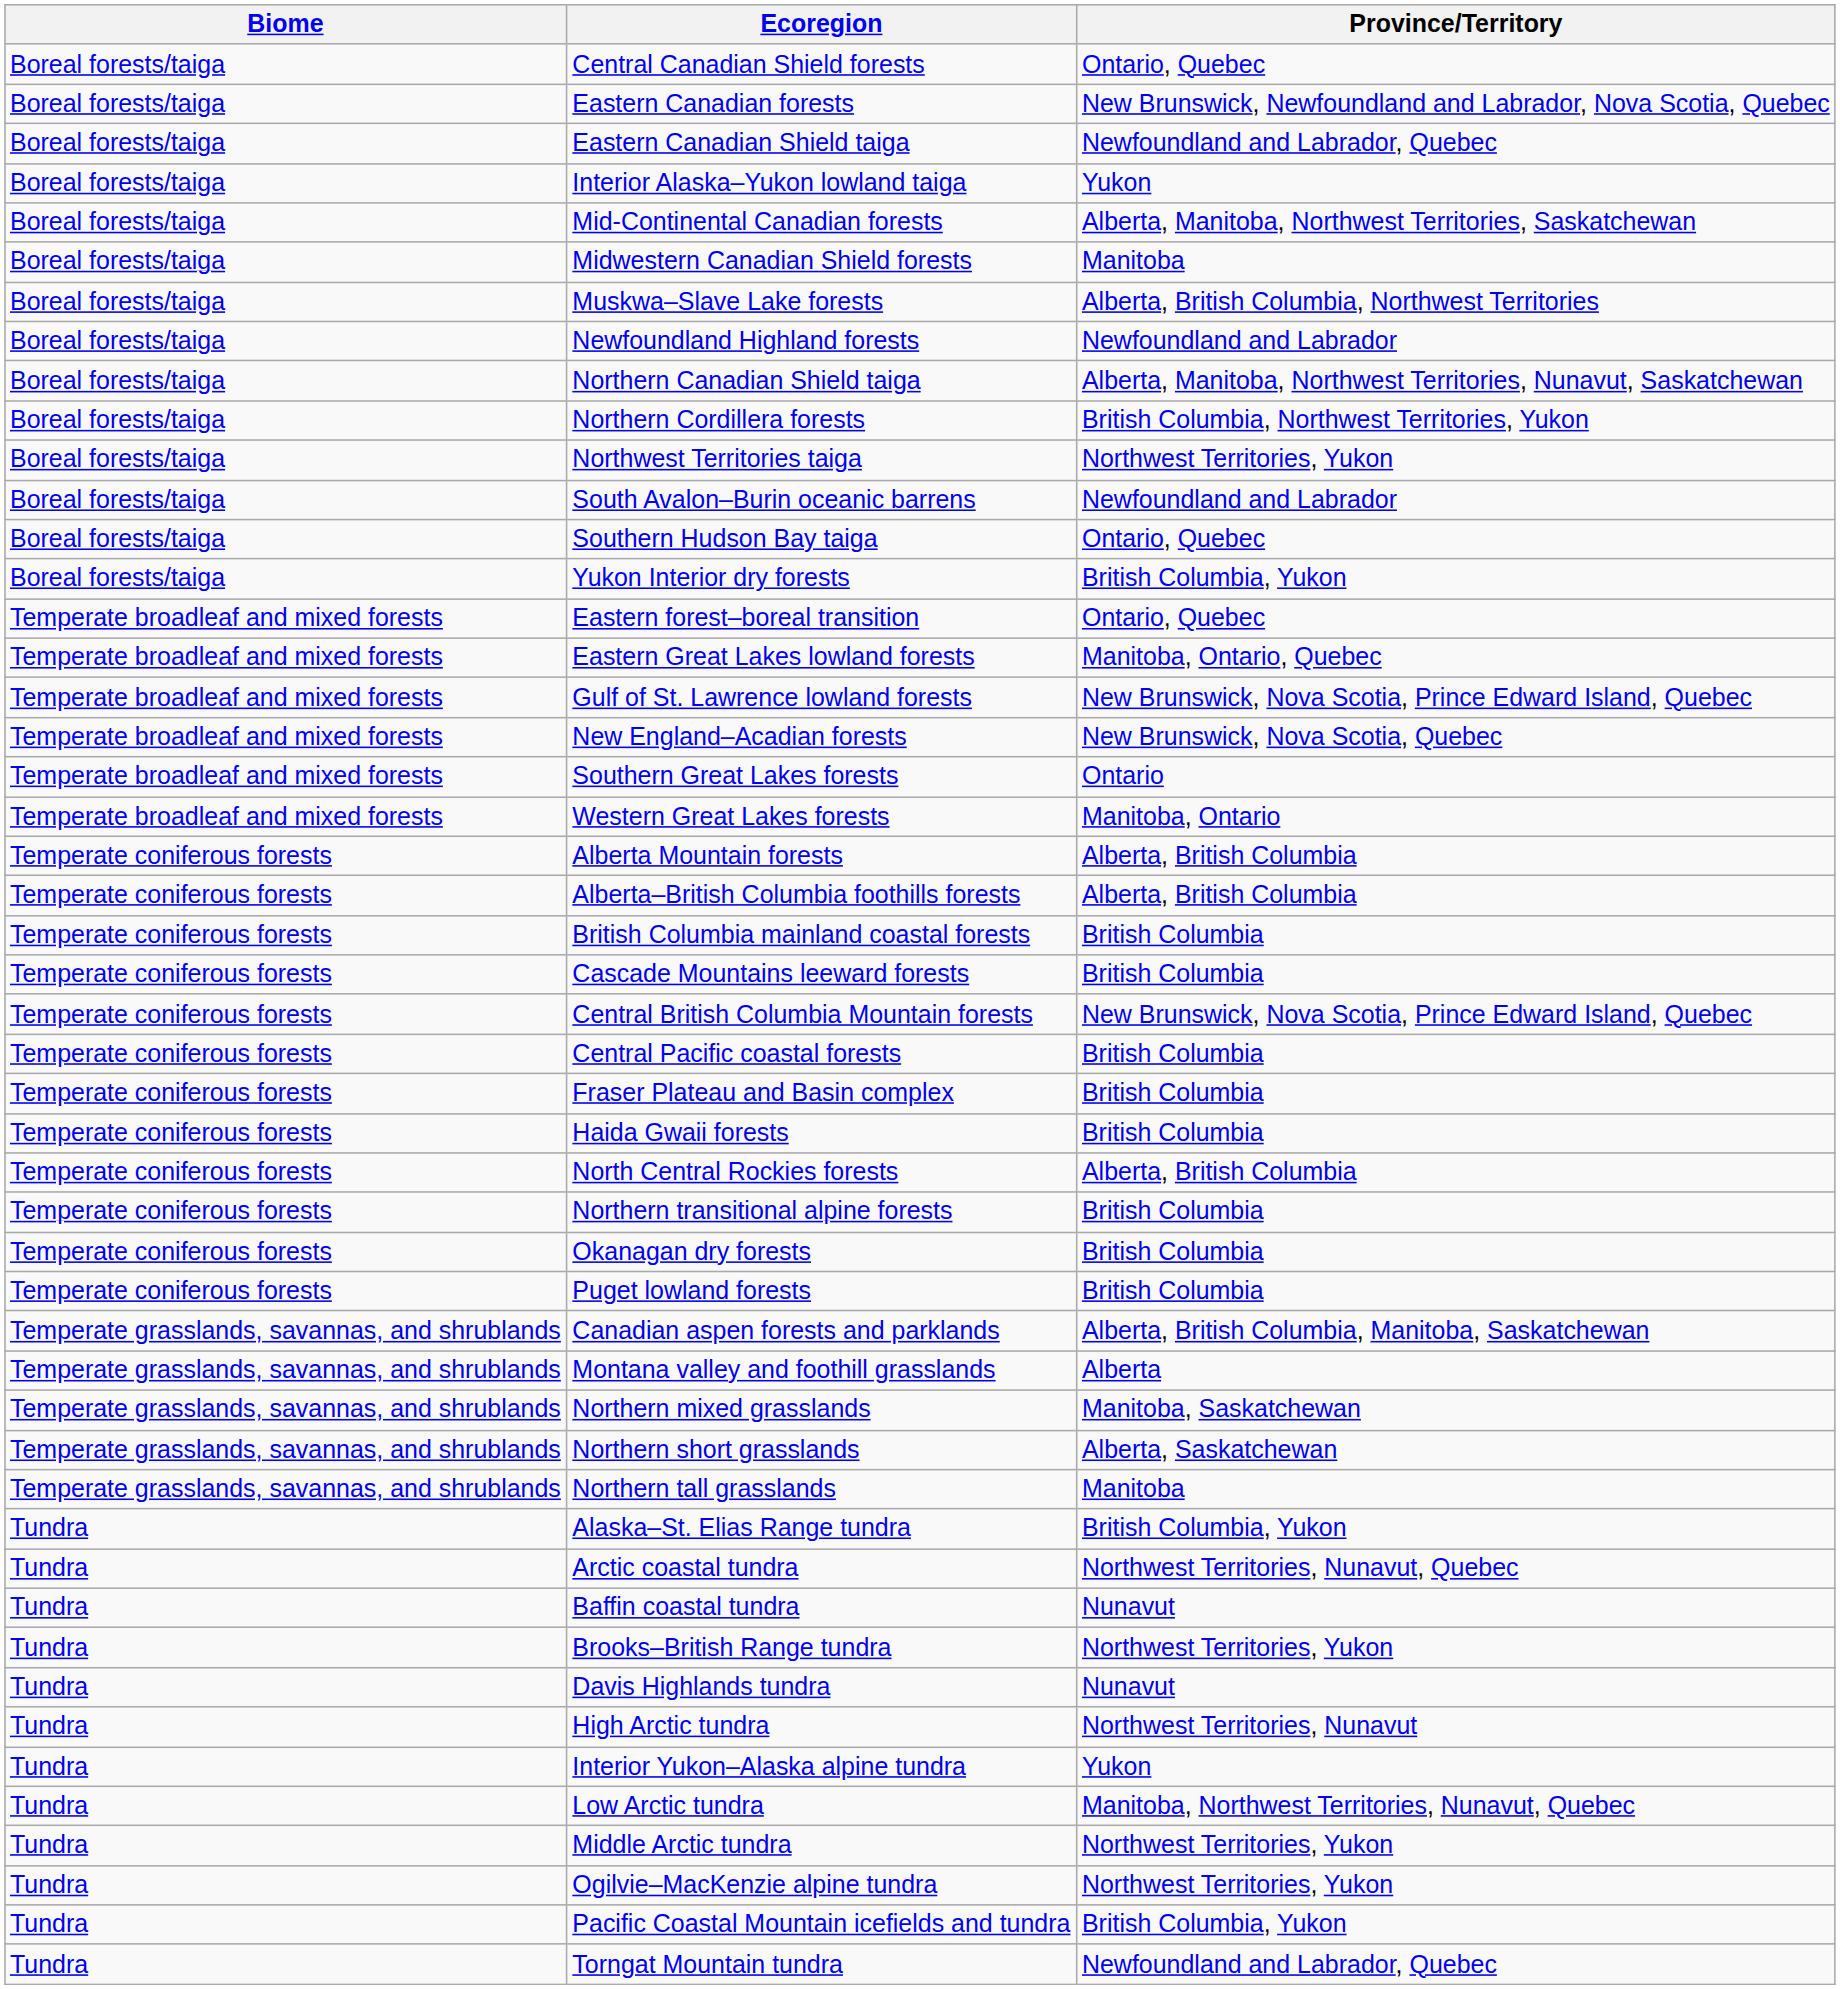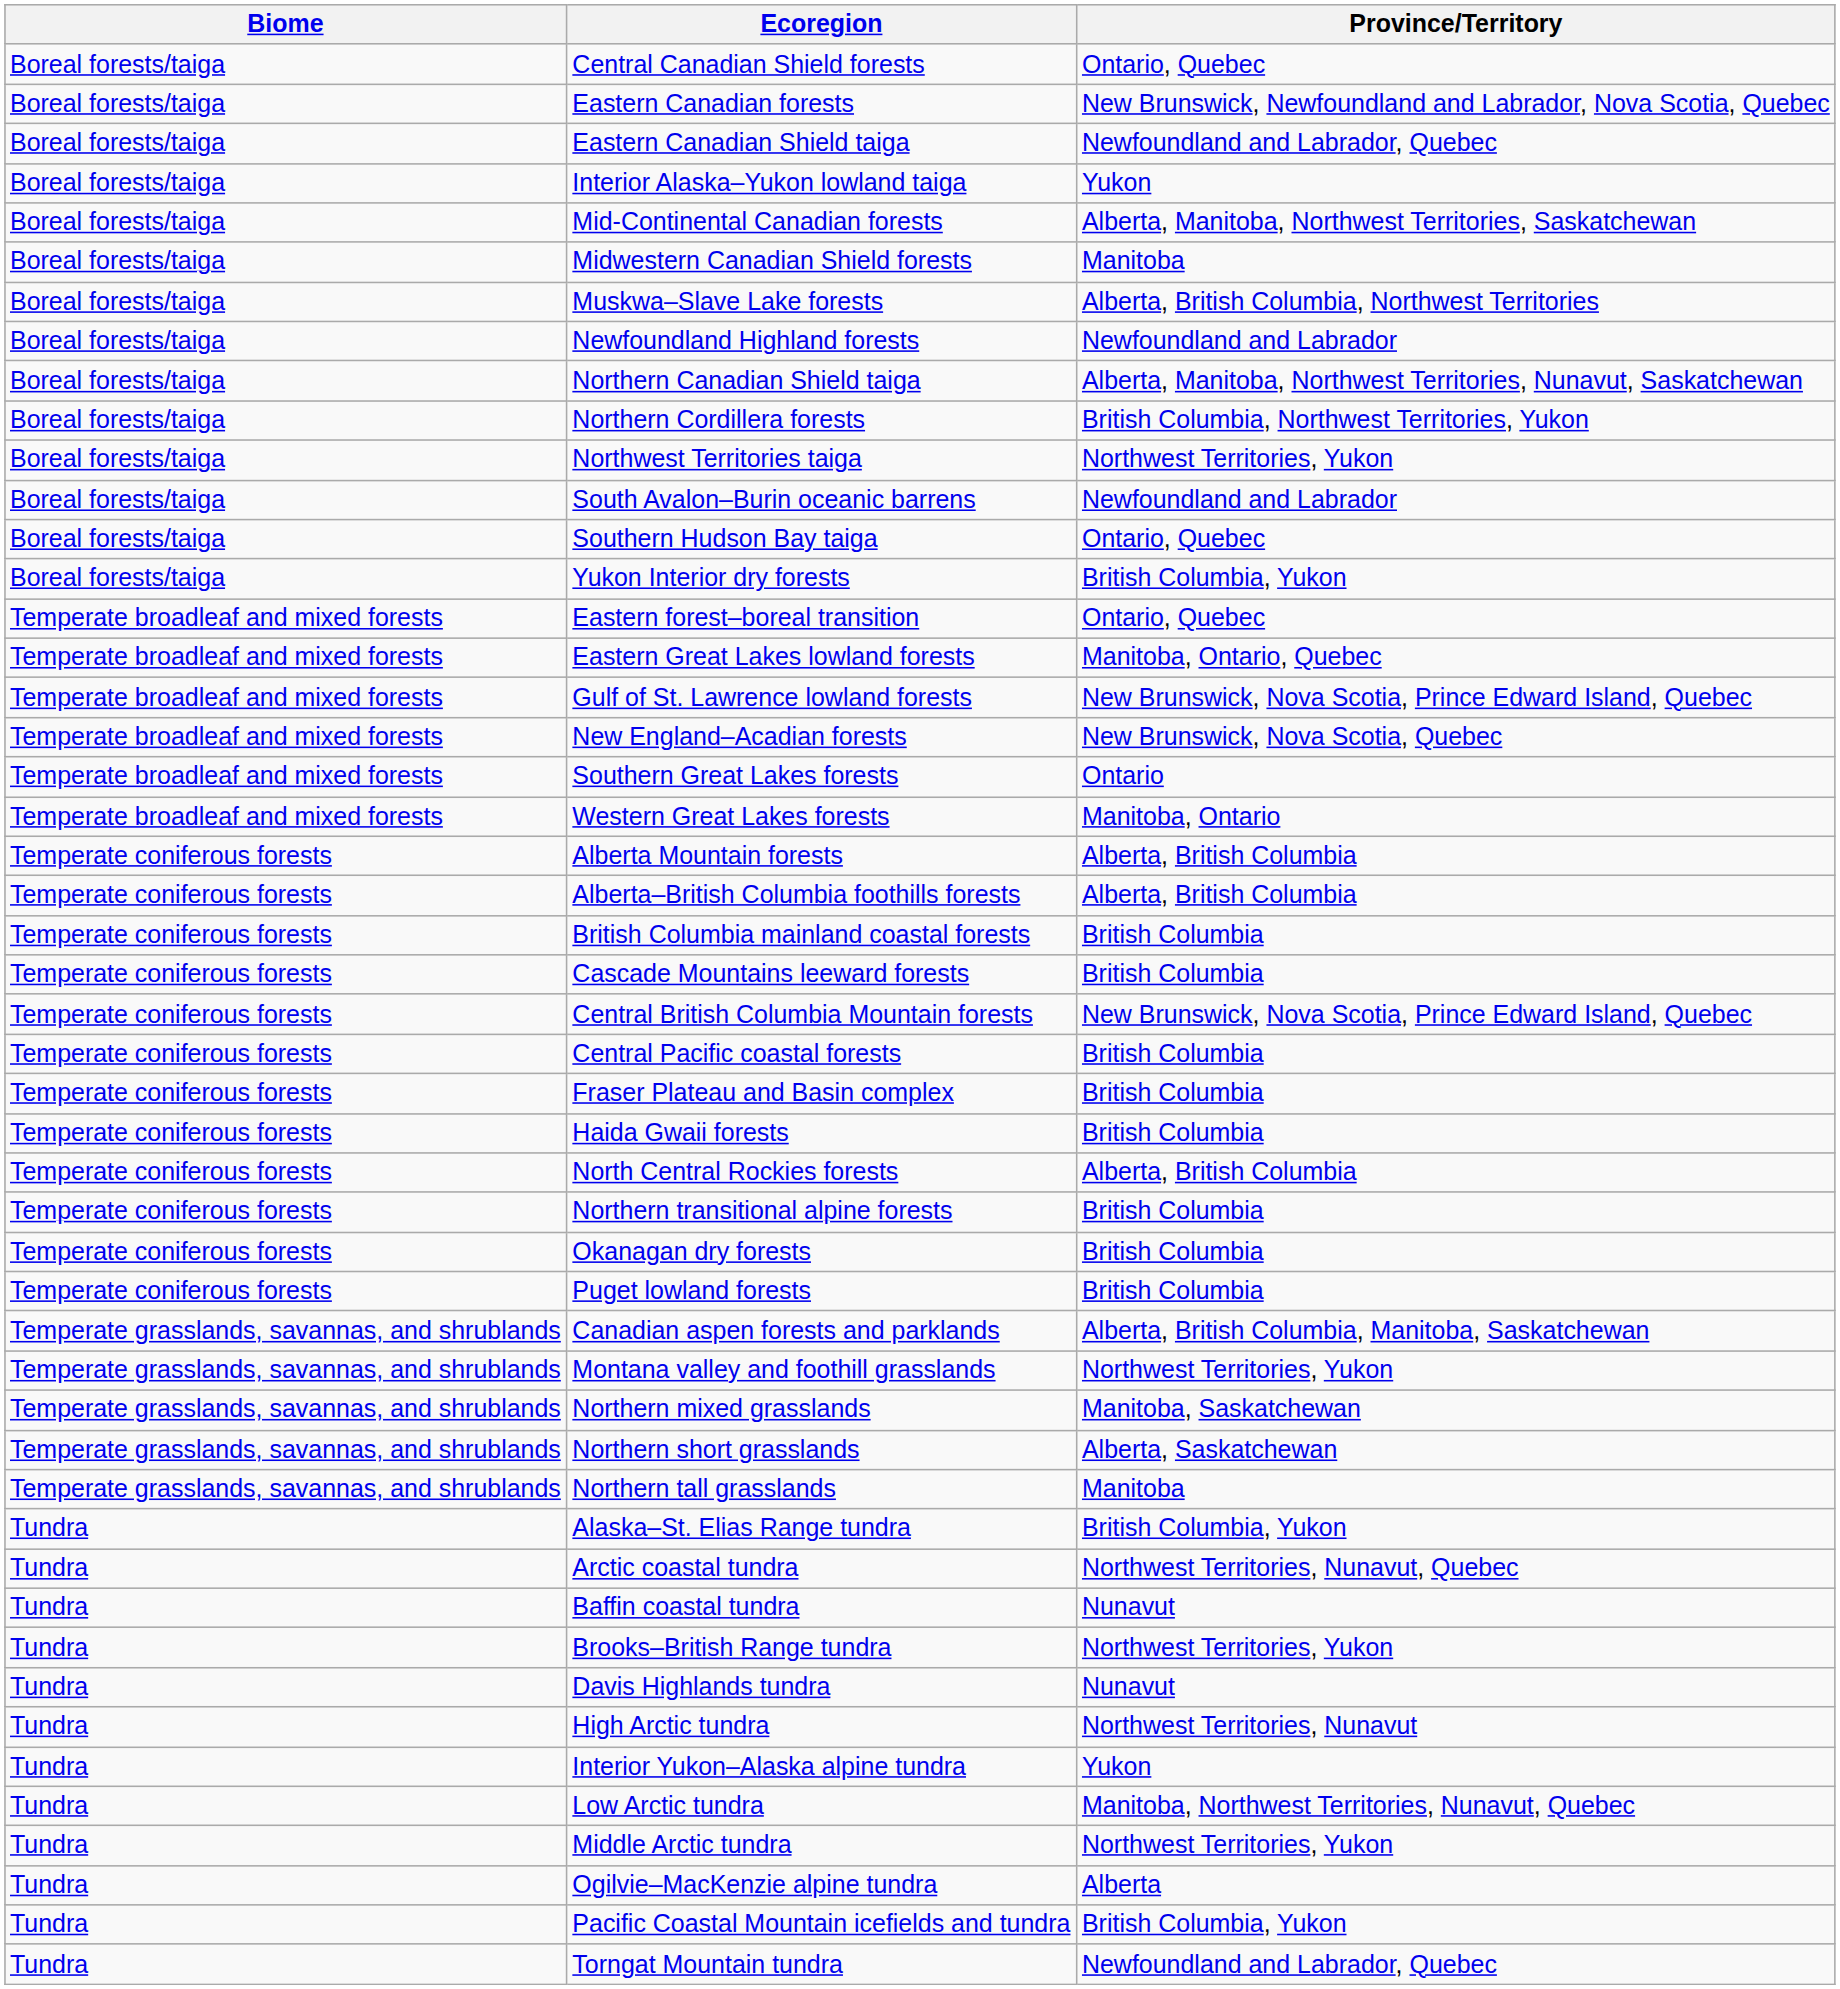 <table class="wikitable sortable" style="margin: 1em auto 1em auto">
 <tr>
 <th><strong><a href='#'>Biome</a></strong></th>
 <th><strong><a href='#'>Ecoregion</a></strong></th>
 <th><strong>Province/Territory</strong></th>
 </tr>
 <tr>
 <td><a href='#'>Boreal forests/taiga</a></td>
 <td><a href='#'>Central Canadian Shield forests</a></td>
 <td><a href='#'>Ontario</a>, <a href='#'>Quebec</a></td>
 </tr>
 <tr>
 <td><a href='#'>Boreal forests/taiga</a></td>
 <td><a href='#'>Eastern Canadian forests</a></td>
 <td><a href='#'>New Brunswick</a>, <a href='#'>Newfoundland and Labrador</a>, <a href='#'>Nova Scotia</a>, <a href='#'>Quebec</a></td>
 </tr>
 <tr>
 <td><a href='#'>Boreal forests/taiga</a></td>
 <td><a href='#'>Eastern Canadian Shield taiga</a></td>
 <td><a href='#'>Newfoundland and Labrador</a>, <a href='#'>Quebec</a></td>
 </tr>
 <tr>
 <td><a href='#'>Boreal forests/taiga</a></td>
 <td><a href='#'>Interior Alaska–Yukon lowland taiga</a></td>
 <td><a href='#'>Yukon</a></td>
 </tr>
 <tr>
 <td><a href='#'>Boreal forests/taiga</a></td>
 <td><a href='#'>Mid-Continental Canadian forests</a></td>
 <td><a href='#'>Alberta</a>, <a href='#'>Manitoba</a>, <a href='#'>Northwest Territories</a>, <a href='#'>Saskatchewan</a></td>
 </tr>
 <tr>
 <td><a href='#'>Boreal forests/taiga</a></td>
 <td><a href='#'>Midwestern Canadian Shield forests</a></td>
 <td><a href='#'>Manitoba</a></td>
 </tr>
 <tr>
 <td><a href='#'>Boreal forests/taiga</a></td>
 <td><a href='#'>Muskwa–Slave Lake forests</a></td>
 <td><a href='#'>Alberta</a>, <a href='#'>British Columbia</a>, <a href='#'>Northwest Territories</a></td>
 </tr>
 <tr>
 <td><a href='#'>Boreal forests/taiga</a></td>
 <td><a href='#'>Newfoundland Highland forests</a></td>
 <td><a href='#'>Newfoundland and Labrador</a></td>
 </tr>
 <tr>
 <td><a href='#'>Boreal forests/taiga</a></td>
 <td><a href='#'>Northern Canadian Shield taiga</a></td>
 <td><a href='#'>Alberta</a>, <a href='#'>Manitoba</a>, <a href='#'>Northwest Territories</a>, <a href='#'>Nunavut</a>, <a href='#'>Saskatchewan</a></td>
 </tr>
 <tr>
 <td><a href='#'>Boreal forests/taiga</a></td>
 <td><a href='#'>Northern Cordillera forests</a></td>
 <td><a href='#'>British Columbia</a>, <a href='#'>Northwest Territories</a>, <a href='#'>Yukon</a></td>
 </tr>
 <tr>
 <td><a href='#'>Boreal forests/taiga</a></td>
 <td><a href='#'>Northwest Territories taiga</a></td>
 <td><a href='#'>Northwest Territories</a>, <a href='#'>Yukon</a></td>
 </tr>
 <tr>
 <td><a href='#'>Boreal forests/taiga</a></td>
 <td><a href='#'>South Avalon–Burin oceanic barrens</a></td>
 <td><a href='#'>Newfoundland and Labrador</a></td>
 </tr>
 <tr>
 <td><a href='#'>Boreal forests/taiga</a></td>
 <td><a href='#'>Southern Hudson Bay taiga</a></td>
 <td><a href='#'>Ontario</a>, <a href='#'>Quebec</a></td>
 </tr>
 <tr>
 <td><a href='#'>Boreal forests/taiga</a></td>
 <td><a href='#'>Yukon Interior dry forests</a></td>
 <td><a href='#'>British Columbia</a>, <a href='#'>Yukon</a></td>
 </tr>
 <tr>
 <td><a href='#'>Temperate broadleaf and mixed forests</a></td>
 <td><a href='#'>Eastern forest–boreal transition</a></td>
 <td><a href='#'>Ontario</a>, <a href='#'>Quebec</a></td>
 </tr>
 <tr>
 <td><a href='#'>Temperate broadleaf and mixed forests</a></td>
 <td><a href='#'>Eastern Great Lakes lowland forests</a></td>
 <td><a href='#'>Manitoba</a>, <a href='#'>Ontario</a>, <a href='#'>Quebec</a></td>
 </tr>
 <tr>
 <td><a href='#'>Temperate broadleaf and mixed forests</a></td>
 <td><a href='#'>Gulf of St. Lawrence lowland forests</a></td>
 <td><a href='#'>New Brunswick</a>, <a href='#'>Nova Scotia</a>, <a href='#'>Prince Edward Island</a>, <a href='#'>Quebec</a></td>
 </tr>
 <tr>
 <td><a href='#'>Temperate broadleaf and mixed forests</a></td>
 <td><a href='#'>New England–Acadian forests</a></td>
 <td><a href='#'>New Brunswick</a>, <a href='#'>Nova Scotia</a>, <a href='#'>Quebec</a></td>
 </tr>
 <tr>
 <td><a href='#'>Temperate broadleaf and mixed forests</a></td>
 <td><a href='#'>Southern Great Lakes forests</a></td>
 <td><a href='#'>Ontario</a></td>
 </tr>
 <tr>
 <td><a href='#'>Temperate broadleaf and mixed forests</a></td>
 <td><a href='#'>Western Great Lakes forests</a></td>
 <td><a href='#'>Manitoba</a>, <a href='#'>Ontario</a></td>
 </tr>
 <tr>
 <td><a href='#'>Temperate coniferous forests</a></td>
 <td><a href='#'>Alberta Mountain forests</a></td>
 <td><a href='#'>Alberta</a>, <a href='#'>British Columbia</a></td>
 </tr>
 <tr>
 <td><a href='#'>Temperate coniferous forests</a></td>
 <td><a href='#'>Alberta–British Columbia foothills forests</a></td>
 <td><a href='#'>Alberta</a>, <a href='#'>British Columbia</a></td>
 </tr>
 <tr>
 <td><a href='#'>Temperate coniferous forests</a></td>
 <td><a href='#'>British Columbia mainland coastal forests</a></td>
 <td><a href='#'>British Columbia</a></td>
 </tr>
 <tr>
 <td><a href='#'>Temperate coniferous forests</a></td>
 <td><a href='#'>Cascade Mountains leeward forests</a></td>
 <td><a href='#'>British Columbia</a></td>
 </tr>
 <tr>
 <td><a href='#'>Temperate coniferous forests</a></td>
 <td><a href='#'>Central British Columbia Mountain forests</a></td>
 <td><a href='#'>New Brunswick</a>, <a href='#'>Nova Scotia</a>, <a href='#'>Prince Edward Island</a>, <a href='#'>Quebec</a></td>
 </tr>
 <tr>
 <td><a href='#'>Temperate coniferous forests</a></td>
 <td><a href='#'>Central Pacific coastal forests</a></td>
 <td><a href='#'>British Columbia</a></td>
 </tr>
 <tr>
 <td><a href='#'>Temperate coniferous forests</a></td>
 <td><a href='#'>Fraser Plateau and Basin complex</a></td>
 <td><a href='#'>British Columbia</a></td>
 </tr>
 <tr>
 <td><a href='#'>Temperate coniferous forests</a></td>
 <td><a href='#'>Haida Gwaii forests</a></td>
 <td><a href='#'>British Columbia</a></td>
 </tr>
 <tr>
 <td><a href='#'>Temperate coniferous forests</a></td>
 <td><a href='#'>North Central Rockies forests</a></td>
 <td><a href='#'>Alberta</a>, <a href='#'>British Columbia</a></td>
 </tr>
 <tr>
 <td><a href='#'>Temperate coniferous forests</a></td>
 <td><a href='#'>Northern transitional alpine forests</a></td>
 <td><a href='#'>British Columbia</a></td>
 </tr>
 <tr>
 <td><a href='#'>Temperate coniferous forests</a></td>
 <td><a href='#'>Okanagan dry forests</a></td>
 <td><a href='#'>British Columbia</a></td>
 </tr>
 <tr>
 <td><a href='#'>Temperate coniferous forests</a></td>
 <td><a href='#'>Puget lowland forests</a></td>
 <td><a href='#'>British Columbia</a></td>
 </tr>
 <tr>
 <td><a href='#'>Temperate grasslands, savannas, and shrublands</a></td>
 <td><a href='#'>Canadian aspen forests and parklands</a></td>
 <td><a href='#'>Alberta</a>, <a href='#'>British Columbia</a>, <a href='#'>Manitoba</a>, <a href='#'>Saskatchewan</a></td>
 </tr>
 <tr>
 <td><a href='#'>Temperate grasslands, savannas, and shrublands</a></td>
 <td><a href='#'>Montana valley and foothill grasslands</a></td>
-<td><a href='#'>Alberta</a></td>
+<td><a href='#'>Northwest Territories</a>, <a href='#'>Yukon</a></td>
 </tr>
 <tr>
 <td><a href='#'>Temperate grasslands, savannas, and shrublands</a></td>
 <td><a href='#'>Northern mixed grasslands</a></td>
 <td><a href='#'>Manitoba</a>, <a href='#'>Saskatchewan</a></td>
 </tr>
 <tr>
 <td><a href='#'>Temperate grasslands, savannas, and shrublands</a></td>
 <td><a href='#'>Northern short grasslands</a></td>
 <td><a href='#'>Alberta</a>, <a href='#'>Saskatchewan</a></td>
 </tr>
 <tr>
 <td><a href='#'>Temperate grasslands, savannas, and shrublands</a></td>
 <td><a href='#'>Northern tall grasslands</a></td>
 <td><a href='#'>Manitoba</a></td>
 </tr>
 <tr>
 <td><a href='#'>Tundra</a></td>
 <td><a href='#'>Alaska–St. Elias Range tundra</a></td>
 <td><a href='#'>British Columbia</a>, <a href='#'>Yukon</a></td>
 </tr>
 <tr>
 <td><a href='#'>Tundra</a></td>
 <td><a href='#'>Arctic coastal tundra</a></td>
 <td><a href='#'>Northwest Territories</a>, <a href='#'>Nunavut</a>, <a href='#'>Quebec</a></td>
 </tr>
 <tr>
 <td><a href='#'>Tundra</a></td>
 <td><a href='#'>Baffin coastal tundra</a></td>
 <td><a href='#'>Nunavut</a></td>
 </tr>
 <tr>
 <td><a href='#'>Tundra</a></td>
 <td><a href='#'>Brooks–British Range tundra</a></td>
 <td><a href='#'>Northwest Territories</a>, <a href='#'>Yukon</a></td>
 </tr>
 <tr>
 <td><a href='#'>Tundra</a></td>
 <td><a href='#'>Davis Highlands tundra</a></td>
 <td><a href='#'>Nunavut</a></td>
 </tr>
 <tr>
 <td><a href='#'>Tundra</a></td>
 <td><a href='#'>High Arctic tundra</a></td>
 <td><a href='#'>Northwest Territories</a>, <a href='#'>Nunavut</a></td>
 </tr>
 <tr>
 <td><a href='#'>Tundra</a></td>
 <td><a href='#'>Interior Yukon–Alaska alpine tundra</a></td>
 <td><a href='#'>Yukon</a></td>
 </tr>
 <tr>
 <td><a href='#'>Tundra</a></td>
 <td><a href='#'>Low Arctic tundra</a></td>
 <td><a href='#'>Manitoba</a>, <a href='#'>Northwest Territories</a>, <a href='#'>Nunavut</a>, <a href='#'>Quebec</a></td>
 </tr>
 <tr>
 <td><a href='#'>Tundra</a></td>
 <td><a href='#'>Middle Arctic tundra</a></td>
 <td><a href='#'>Northwest Territories</a>, <a href='#'>Yukon</a></td>
 </tr>
 <tr>
 <td><a href='#'>Tundra</a></td>
 <td><a href='#'>Ogilvie–MacKenzie alpine tundra</a></td>
-<td><a href='#'>Northwest Territories</a>, <a href='#'>Yukon</a></td>
+<td><a href='#'>Alberta</a></td>
 </tr>
 <tr>
 <td><a href='#'>Tundra</a></td>
 <td><a href='#'>Pacific Coastal Mountain icefields and tundra</a></td>
 <td><a href='#'>British Columbia</a>, <a href='#'>Yukon</a></td>
 </tr>
 <tr>
 <td><a href='#'>Tundra</a></td>
 <td><a href='#'>Torngat Mountain tundra</a></td>
 <td><a href='#'>Newfoundland and Labrador</a>, <a href='#'>Quebec</a></td>
 </tr>
 </table>
